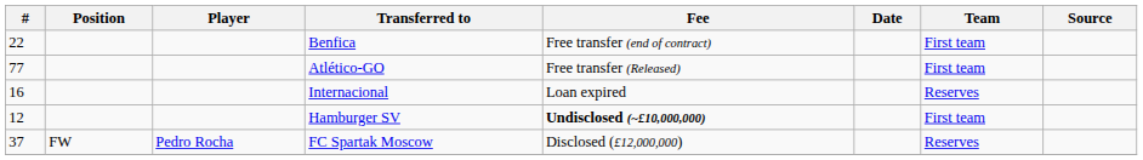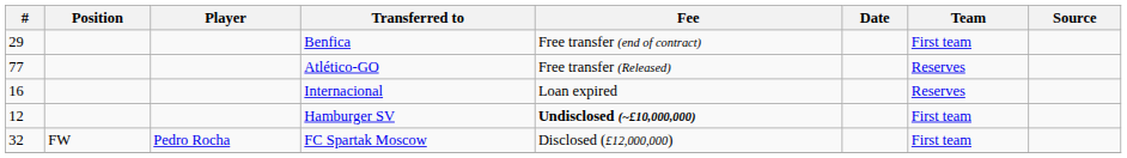 <table class="wikitable sortable" style="width:90%; text-align:center; font-size:95%; text-align:left;">
 <tr>
 <th>#</th>
 <th>Position</th>
 <th>Player</th>
 <th>Transferred to</th>
 <th>Fee</th>
 <th>Date</th>
 <th>Team</th>
 <th>Source</th>
 </tr>
 <tr>
-<td>22</td>
+<td>29</td>
 <td></td>
 <td></td>
 <td> <a href='#'>Benfica</a></td>
 <td>Free transfer <small><em>(end of contract)</em></small></td>
 <td></td>
 <td><a href='#'>First team</a></td>
 <td></td>
 </tr>
 <tr>
 <td>77</td>
 <td></td>
 <td></td>
 <td> <a href='#'>Atlético-GO</a></td>
 <td>Free transfer <small><em>(Released)</em></small></td>
 <td></td>
-<td><a href='#'>First team</a></td>
+<td><a href='#'>Reserves</a></td>
 <td></td>
 </tr>
 <tr>
 <td>16</td>
 <td></td>
 <td></td>
 <td> <a href='#'>Internacional</a></td>
 <td>Loan expired</td>
 <td></td>
 <td><a href='#'>Reserves</a></td>
 <td></td>
 </tr>
 <tr>
 <td>12</td>
 <td></td>
 <td></td>
 <td> <a href='#'>Hamburger SV</a></td>
 <td><strong>Undisclosed <small><em>(~£10,000,000)</em></small></strong></td>
 <td></td>
 <td><a href='#'>First team</a></td>
 <td></td>
 </tr>
 <tr>
-<td>37</td>
+<td>32</td>
 <td>FW</td>
 <td> <a href='#'>Pedro Rocha</a></td>
 <td> <a href='#'>FC Spartak Moscow</a></td>
 <td>Disclosed (<small><em>£12,000,000</em></small>)</td>
 <td></td>
-<td><a href='#'>Reserves</a></td>
+<td><a href='#'>First team</a></td>
 <td></td>
 </tr>
 <tr>
 </tr>
 </table>
